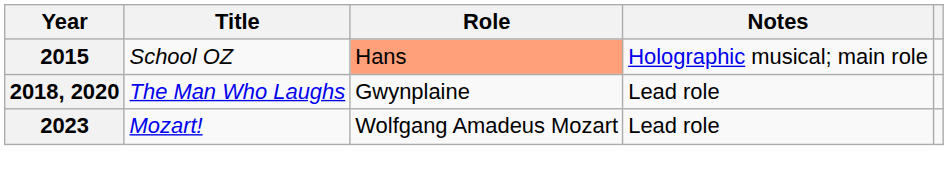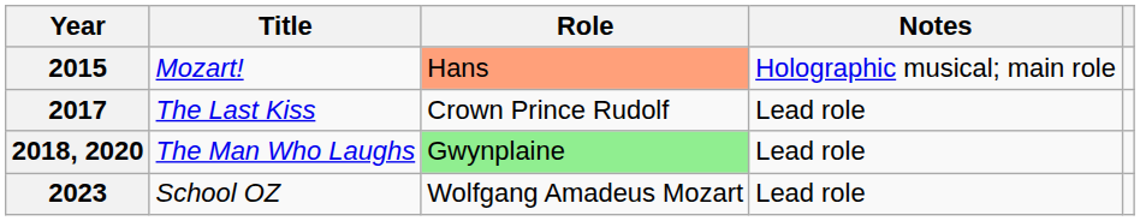 <table class="wikitable plainrowheaders">
 <tr>
 <th scope="col">Year</th>
 <th scope="col">Title</th>
 <th scope="col">Role</th>
 <th scope="col">Notes</th>
 <th scope="col" class="unsortable"></th>
 </tr>
 <tr>
 <th scope="row">2015</th>
-<td><em>School OZ</em></td>
+<td><em><a href='#'>Mozart!</a></em></td>
 <td style="background: lightsalmon;">Hans</td>
 <td><a href='#'>Holographic</a> musical; main role</td>
 <td style="text-align:center"></td>
 </tr>
 <tr>
+<th scope="row">2017</th>
+<td><em><a href='#'>The Last Kiss</a></em></td>
+<td>Crown Prince Rudolf</td>
+<td>Lead role</td>
+<td style="text-align:center"></td>
+</tr>
+<tr>
 <th scope="row">2018, 2020</th>
 <td><em><a href='#'>The Man Who Laughs</a></em></td>
-<td>Gwynplaine</td>
+<td style="background: lightgreen;">Gwynplaine</td>
 <td>Lead role</td>
 <td style="text-align:center"></td>
 </tr>
 <tr>
 <th scope="row">2023</th>
-<td><em><a href='#'>Mozart!</a></em></td>
+<td><em>School OZ</em></td>
 <td>Wolfgang Amadeus Mozart</td>
 <td>Lead role</td>
 <td style="text-align:center"></td>
 </tr>
 </table>
